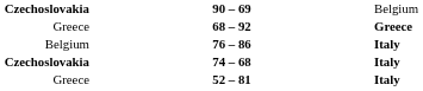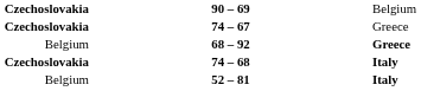 <table width=75% cellspacing=1>
 <tr>
 <th width=25%></th>
 <th width=25%></th>
 <th width=25%></th>
 </tr>
 <tr style=font-size:90%>
 <td align=right><strong>Czechoslovakia</strong></td>
 <td align=center><strong>90 – 69</strong></td>
 <td>Belgium</td>
 </tr>
 <tr style=font-size:90%>
-<td align=right>Greece</td>
-<td align=center><strong>68 – 92</strong></td>
-<td><strong>Greece</strong></td>
+<td align=right><strong>Czechoslovakia</strong></td>
+<td align=center><strong>74 – 67</strong></td>
+<td>Greece</td>
 </tr>
 <tr style=font-size:90%>
 <td align=right>Belgium</td>
-<td align=center><strong>76 – 86</strong></td>
-<td><strong>Italy</strong></td>
+<td align=center><strong>68 – 92</strong></td>
+<td><strong>Greece</strong></td>
 </tr>
 <tr style=font-size:90%>
 <td align=right><strong>Czechoslovakia</strong></td>
 <td align=center><strong>74 – 68</strong></td>
 <td><strong>Italy</strong></td>
 </tr>
 <tr style=font-size:90%>
-<td align=right>Greece</td>
+<td align=right>Belgium</td>
 <td align=center><strong>52 – 81</strong></td>
 <td><strong>Italy</strong></td>
 </tr>
 </table>
